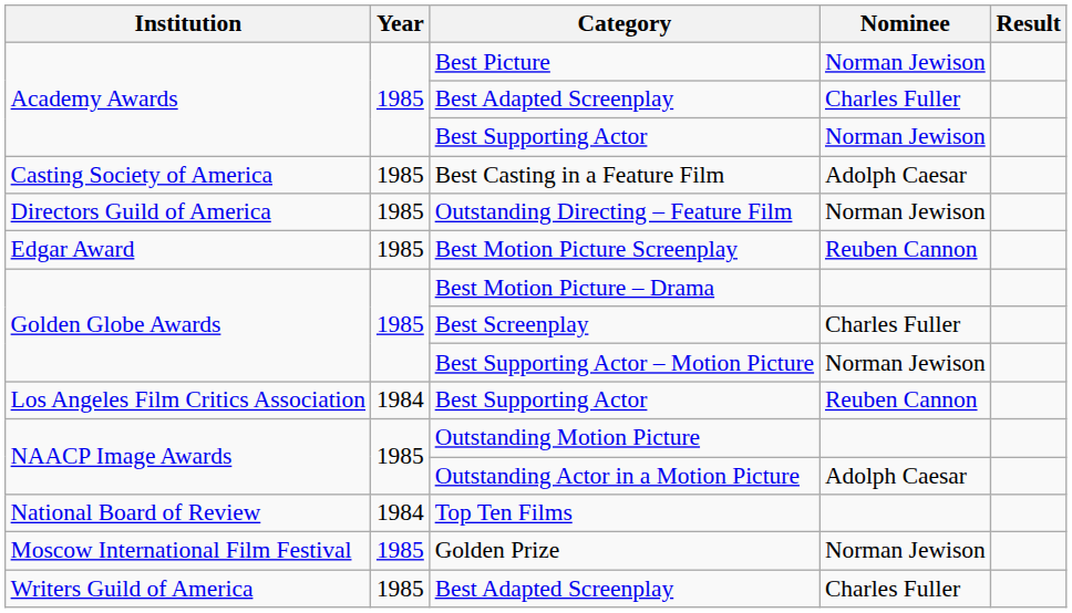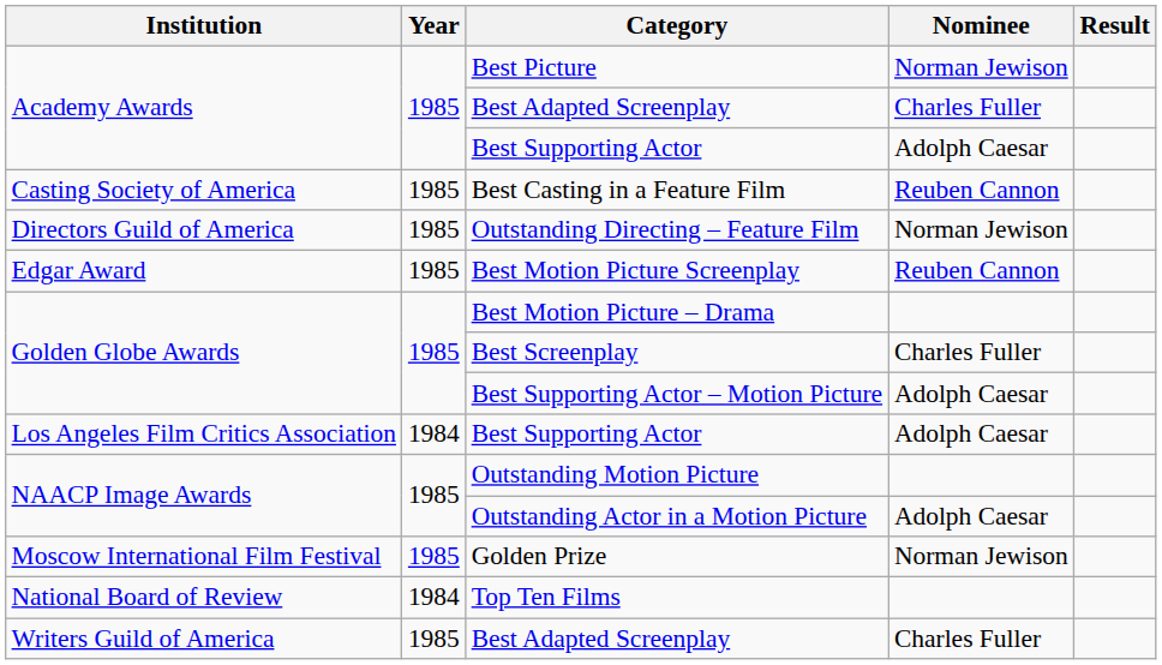 <table class="wikitable">
 <tr>
 <th>Institution</th>
 <th>Year</th>
 <th>Category</th>
 <th>Nominee</th>
 <th>Result</th>
 </tr>
 <tr>
 <td rowspan="3"><a href='#'>Academy Awards</a></td>
 <td rowspan="3"><a href='#'>1985</a></td>
 <td><a href='#'>Best Picture</a></td>
 <td><a href='#'>Norman Jewison</a></td>
 <td></td>
 </tr>
 <tr>
 <td><a href='#'>Best Adapted Screenplay</a></td>
 <td><a href='#'>Charles Fuller</a></td>
 <td></td>
 </tr>
 <tr>
 <td><a href='#'>Best Supporting Actor</a></td>
-<td><a href='#'>Norman Jewison</a></td>
+<td>Adolph Caesar</td>
 <td></td>
 </tr>
 <tr>
 <td><a href='#'>Casting Society of America</a></td>
 <td>1985</td>
 <td>Best Casting in a Feature Film</td>
-<td>Adolph Caesar</td>
+<td><a href='#'>Reuben Cannon</a></td>
 <td></td>
 </tr>
 <tr>
 <td><a href='#'>Directors Guild of America</a></td>
 <td>1985</td>
 <td><a href='#'>Outstanding Directing – Feature Film</a></td>
 <td>Norman Jewison</td>
 <td></td>
 </tr>
 <tr>
 <td><a href='#'>Edgar Award</a></td>
 <td>1985</td>
 <td><a href='#'>Best Motion Picture Screenplay</a></td>
 <td><a href='#'>Reuben Cannon</a></td>
 <td></td>
 </tr>
 <tr>
 <td rowspan="3"><a href='#'>Golden Globe Awards</a></td>
 <td rowspan="3"><a href='#'>1985</a></td>
 <td><a href='#'>Best Motion Picture – Drama</a></td>
 <td></td>
 <td></td>
 </tr>
 <tr>
 <td><a href='#'>Best Screenplay</a></td>
 <td>Charles Fuller</td>
 <td></td>
 </tr>
 <tr>
 <td><a href='#'>Best Supporting Actor – Motion Picture</a></td>
-<td>Norman Jewison</td>
+<td>Adolph Caesar</td>
 <td></td>
 </tr>
 <tr>
 <td><a href='#'>Los Angeles Film Critics Association</a></td>
 <td>1984</td>
 <td><a href='#'>Best Supporting Actor</a></td>
-<td><a href='#'>Reuben Cannon</a></td>
+<td>Adolph Caesar</td>
 <td></td>
 </tr>
 <tr>
 <td rowspan="2"><a href='#'>NAACP Image Awards</a></td>
 <td rowspan="2">1985</td>
 <td><a href='#'>Outstanding Motion Picture</a></td>
 <td></td>
 <td></td>
 </tr>
 <tr>
 <td><a href='#'>Outstanding Actor in a Motion Picture</a></td>
 <td>Adolph Caesar</td>
 <td></td>
 </tr>
 <tr>
+<td><a href='#'>Moscow International Film Festival</a></td>
+<td><a href='#'>1985</a></td>
+<td>Golden Prize</td>
+<td>Norman Jewison</td>
+<td></td>
+</tr>
+<tr>
 <td><a href='#'>National Board of Review</a></td>
 <td>1984</td>
 <td><a href='#'>Top Ten Films</a></td>
 <td></td>
-<td></td>
-</tr>
-<tr>
-<td><a href='#'>Moscow International Film Festival</a></td>
-<td><a href='#'>1985</a></td>
-<td>Golden Prize</td>
-<td>Norman Jewison</td>
 <td></td>
 </tr>
 <tr>
 <td><a href='#'>Writers Guild of America</a></td>
 <td>1985</td>
 <td><a href='#'>Best Adapted Screenplay</a></td>
 <td>Charles Fuller</td>
 <td></td>
 </tr>
 </table>
